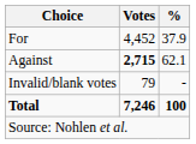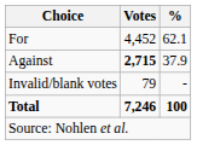 <table class=wikitable style=text-align:right>
 <tr>
 <th>Choice</th>
 <th>Votes</th>
 <th>%</th>
 </tr>
 <tr>
 <td align=left>For</td>
 <td>4,452</td>
-<td>37.9</td>
+<td>62.1</td>
 </tr>
 <tr>
 <td align=left>Against</td>
 <td><strong>2,715</strong></td>
-<td>62.1</td>
+<td>37.9</td>
 </tr>
 <tr>
 <td align=left>Invalid/blank votes</td>
 <td>79</td>
 <td>-</td>
 </tr>
 <tr>
 <td align=left><strong>Total</strong></td>
 <td><strong>7,246</strong></td>
 <td><strong>100</strong></td>
 </tr>
 <tr>
 <td colspan=3 align=left>Source: Nohlen <em>et al.</em></td>
 </tr>
 </table>
